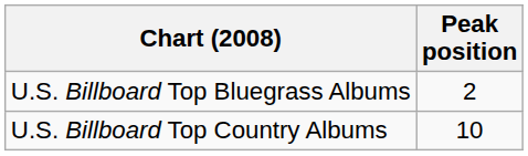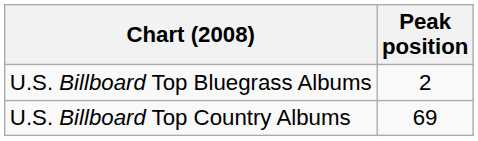 <table class="wikitable">
 <tr>
 <th>Chart (2008)</th>
 <th>Peak<br>position</th>
 </tr>
 <tr>
 <td>U.S. <em>Billboard</em> Top Bluegrass Albums</td>
 <td align="center">2</td>
 </tr>
 <tr>
 <td>U.S. <em>Billboard</em> Top Country Albums</td>
-<td align="center">10</td>
+<td align="center">69</td>
 </tr>
 </table>
